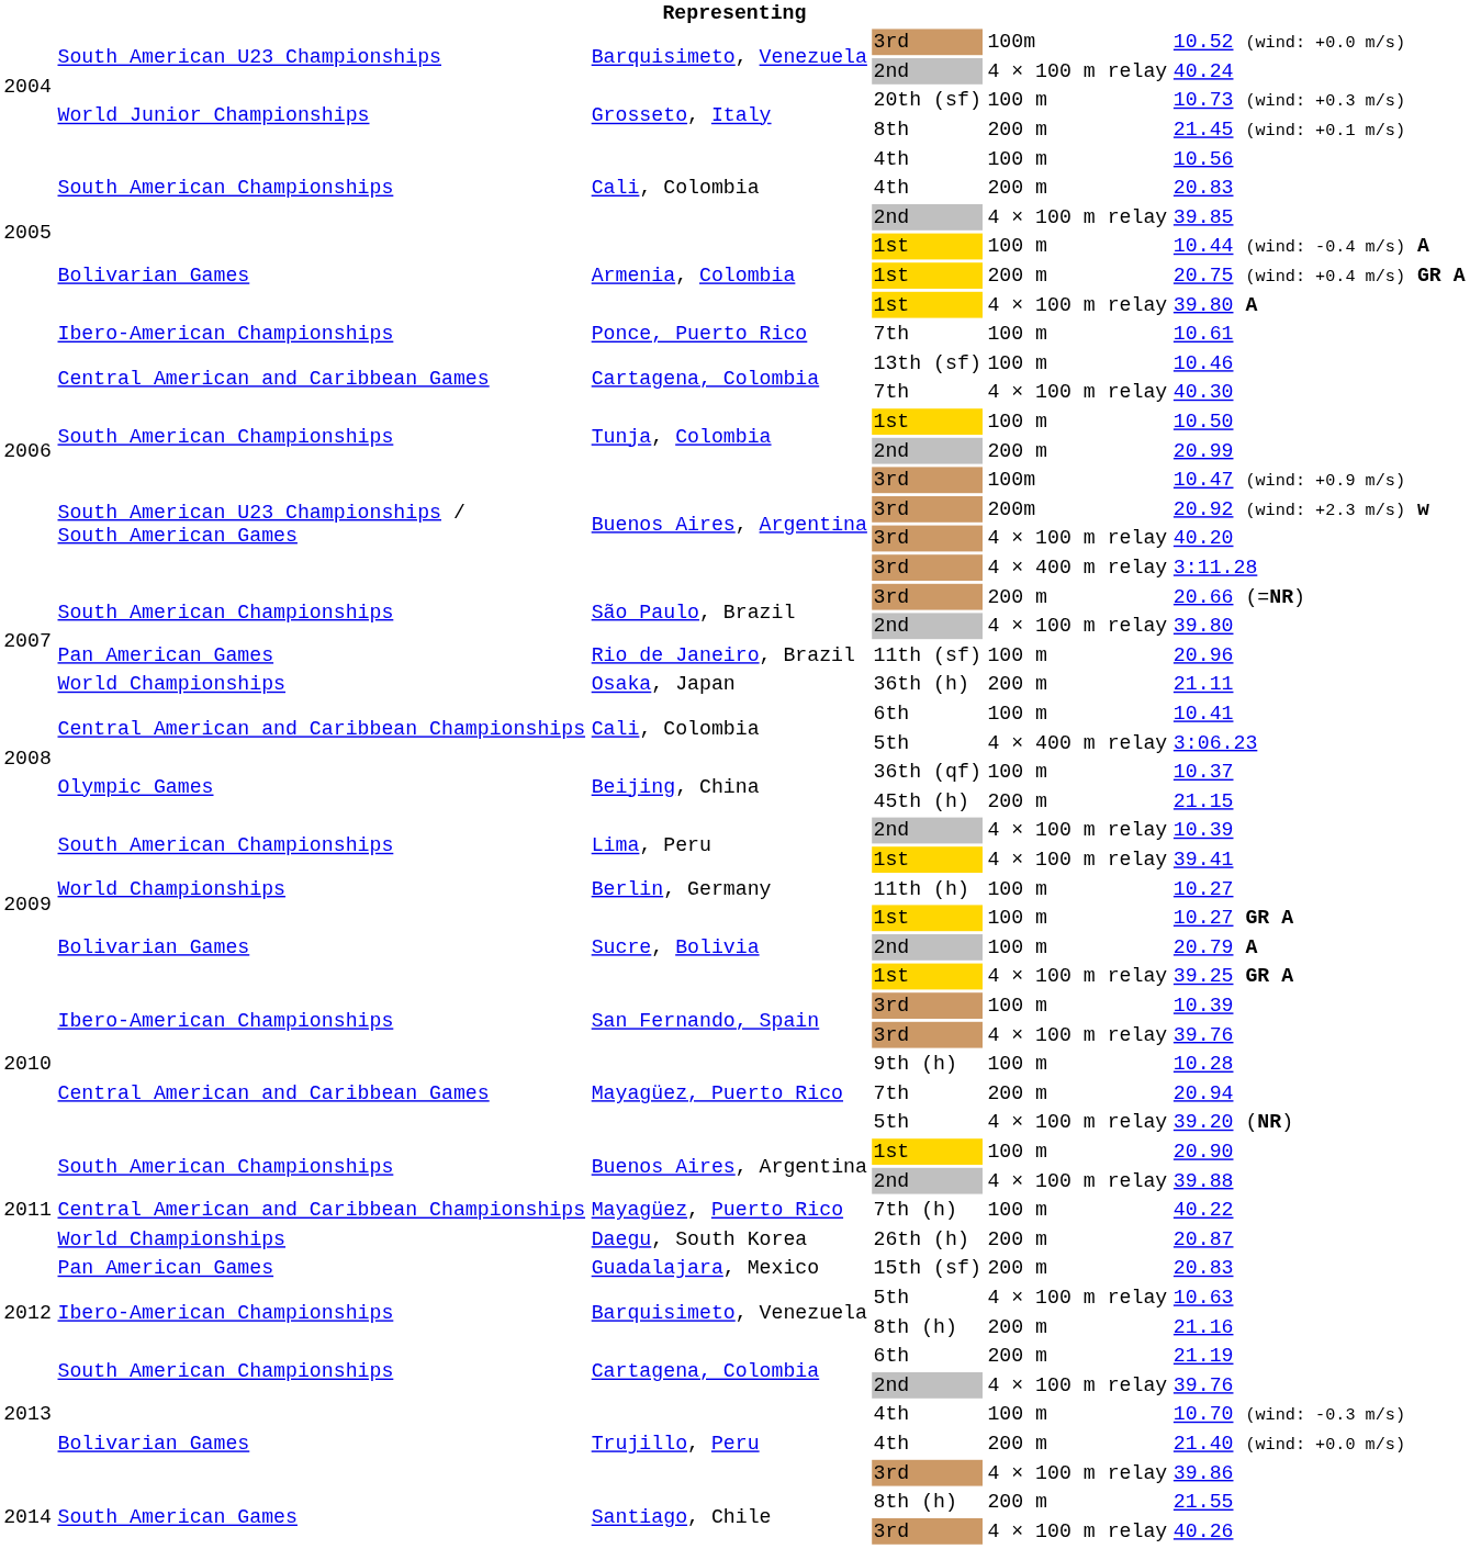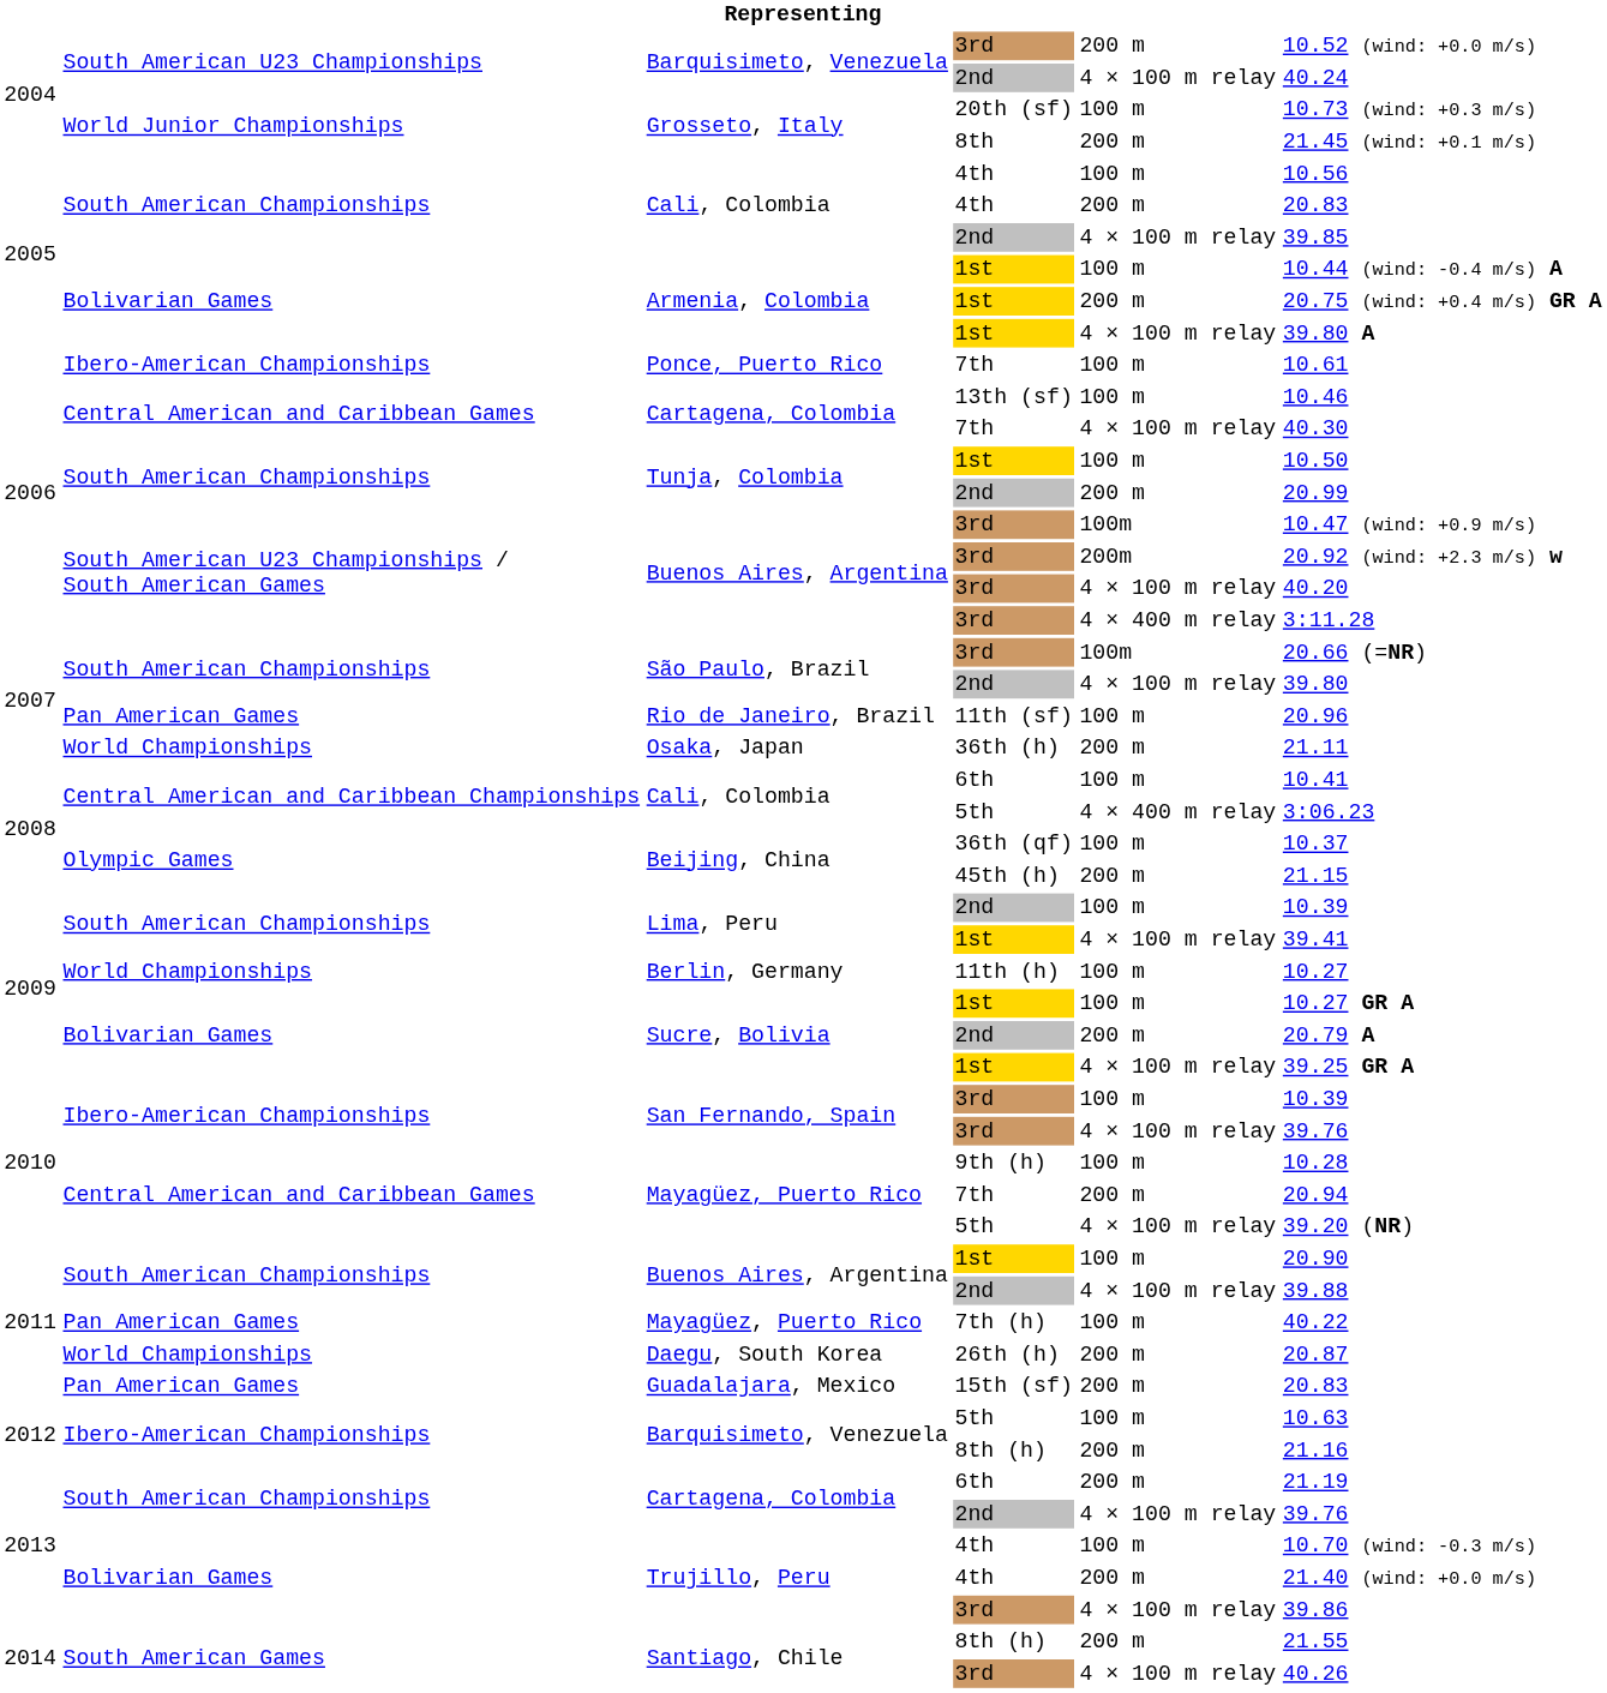 <table>
 <tr>
 <th colspan="6">Representing </th>
 </tr>
 <tr>
 <td rowspan=4>2004</td>
 <td rowspan=2><a href='#'>South American U23 Championships</a></td>
 <td rowspan=2><a href='#'>Barquisimeto</a>, <a href='#'>Venezuela</a></td>
 <td bgcolor="cc9966">3rd</td>
-<td>100m</td>
+<td>200 m</td>
 <td><a href='#'>10.52</a> <small>(wind: +0.0 m/s)</small></td>
 </tr>
 <tr>
 <td bgcolor=silver>2nd</td>
 <td>4 × 100 m relay</td>
 <td><a href='#'>40.24</a></td>
 </tr>
 <tr>
 <td rowspan=2><a href='#'>World Junior Championships</a></td>
 <td rowspan=2><a href='#'>Grosseto</a>, <a href='#'>Italy</a></td>
 <td>20th (sf)</td>
 <td>100 m</td>
 <td><a href='#'>10.73</a> <small>(wind: +0.3 m/s)</small></td>
 </tr>
 <tr>
 <td>8th</td>
 <td>200 m</td>
 <td><a href='#'>21.45</a> <small>(wind: +0.1 m/s)</small></td>
 </tr>
 <tr>
 <td rowspan=6>2005</td>
 <td rowspan=3><a href='#'>South American Championships</a></td>
 <td rowspan=3><a href='#'>Cali</a>, Colombia</td>
 <td>4th</td>
 <td>100 m</td>
 <td><a href='#'>10.56</a></td>
 </tr>
 <tr>
 <td>4th</td>
 <td>200 m</td>
 <td><a href='#'>20.83</a></td>
 </tr>
 <tr>
 <td bgcolor=silver>2nd</td>
 <td>4 × 100 m relay</td>
 <td><a href='#'>39.85</a></td>
 </tr>
 <tr>
 <td rowspan=3><a href='#'>Bolivarian Games</a></td>
 <td rowspan=3><a href='#'>Armenia</a>, <a href='#'>Colombia</a></td>
 <td bgcolor=gold>1st</td>
 <td>100 m</td>
 <td><a href='#'>10.44</a> <small>(wind: -0.4 m/s)</small> <strong>A</strong></td>
 </tr>
 <tr>
 <td bgcolor=gold>1st</td>
 <td>200 m</td>
 <td><a href='#'>20.75</a> <small>(wind: +0.4 m/s)</small> <strong>GR</strong> <strong>A</strong></td>
 </tr>
 <tr>
 <td bgcolor=gold>1st</td>
 <td>4 × 100 m relay</td>
 <td><a href='#'>39.80</a>  <strong>A</strong></td>
 </tr>
 <tr>
 <td rowspan=9>2006</td>
 <td><a href='#'>Ibero-American Championships</a></td>
 <td><a href='#'>Ponce, Puerto Rico</a></td>
 <td>7th</td>
 <td>100 m</td>
 <td><a href='#'>10.61</a></td>
 </tr>
 <tr>
 <td rowspan=2><a href='#'>Central American and Caribbean Games</a></td>
 <td rowspan=2><a href='#'>Cartagena, Colombia</a></td>
 <td>13th (sf)</td>
 <td>100 m</td>
 <td><a href='#'>10.46</a></td>
 </tr>
 <tr>
 <td>7th</td>
 <td>4 × 100 m relay</td>
 <td><a href='#'>40.30</a></td>
 </tr>
 <tr>
 <td rowspan=2><a href='#'>South American Championships</a></td>
 <td rowspan=2><a href='#'>Tunja</a>, <a href='#'>Colombia</a></td>
 <td bgcolor="gold">1st</td>
 <td>100 m</td>
 <td><a href='#'>10.50</a></td>
 </tr>
 <tr>
 <td bgcolor="silver">2nd</td>
 <td>200 m</td>
 <td><a href='#'>20.99</a></td>
 </tr>
 <tr>
 <td rowspan=4><a href='#'>South American U23 Championships</a> /<br> <a href='#'>South American Games</a></td>
 <td rowspan=4><a href='#'>Buenos Aires</a>, <a href='#'>Argentina</a></td>
 <td bgcolor="cc9966">3rd</td>
 <td>100m</td>
 <td><a href='#'>10.47</a> <small>(wind: +0.9 m/s)</small></td>
 </tr>
 <tr>
 <td bgcolor="cc9966">3rd</td>
 <td>200m</td>
 <td><a href='#'>20.92</a> <small>(wind: +2.3 m/s)</small> <strong>w</strong></td>
 </tr>
 <tr>
 <td bgcolor="cc9966">3rd</td>
 <td>4 × 100 m relay</td>
 <td><a href='#'>40.20</a></td>
 </tr>
 <tr>
 <td bgcolor="cc9966">3rd</td>
 <td>4 × 400 m relay</td>
 <td><a href='#'>3:11.28</a></td>
 </tr>
 <tr>
 <td rowspan=4>2007</td>
 <td rowspan=2><a href='#'>South American Championships</a></td>
 <td rowspan=2><a href='#'>São Paulo</a>, Brazil</td>
 <td bgcolor="cc9966">3rd</td>
-<td>200 m</td>
+<td>100m</td>
 <td><a href='#'>20.66</a> (=<strong>NR</strong>)</td>
 </tr>
 <tr>
 <td bgcolor="silver">2nd</td>
 <td>4 × 100 m relay</td>
 <td><a href='#'>39.80</a></td>
 </tr>
 <tr>
 <td><a href='#'>Pan American Games</a></td>
 <td><a href='#'>Rio de Janeiro</a>, Brazil</td>
 <td>11th (sf)</td>
 <td>100 m</td>
 <td><a href='#'>20.96</a></td>
 </tr>
 <tr>
 <td><a href='#'>World Championships</a></td>
 <td><a href='#'>Osaka</a>, Japan</td>
 <td>36th (h)</td>
 <td>200 m</td>
 <td><a href='#'>21.11</a></td>
 </tr>
 <tr>
 <td rowspan=4>2008</td>
 <td rowspan=2><a href='#'>Central American and Caribbean Championships</a></td>
 <td rowspan=2><a href='#'>Cali</a>, Colombia</td>
 <td>6th</td>
 <td>100 m</td>
 <td><a href='#'>10.41</a></td>
 </tr>
 <tr>
 <td>5th</td>
 <td>4 × 400 m relay</td>
 <td><a href='#'>3:06.23</a></td>
 </tr>
 <tr>
 <td rowspan=2><a href='#'>Olympic Games</a></td>
 <td rowspan=2><a href='#'>Beijing</a>, China</td>
 <td>36th (qf)</td>
 <td>100 m</td>
 <td><a href='#'>10.37</a></td>
 </tr>
 <tr>
 <td>45th (h)</td>
 <td>200 m</td>
 <td><a href='#'>21.15</a></td>
 </tr>
 <tr>
 <td rowspan=6>2009</td>
 <td rowspan=2><a href='#'>South American Championships</a></td>
 <td rowspan=2><a href='#'>Lima</a>, Peru</td>
 <td bgcolor="silver">2nd</td>
-<td>4 × 100 m relay</td>
+<td>100 m</td>
 <td><a href='#'>10.39</a></td>
 </tr>
 <tr>
 <td bgcolor="gold">1st</td>
 <td>4 × 100 m relay</td>
 <td><a href='#'>39.41</a></td>
 </tr>
 <tr>
 <td><a href='#'>World Championships</a></td>
 <td><a href='#'>Berlin</a>, Germany</td>
 <td>11th (h)</td>
 <td>100 m</td>
 <td><a href='#'>10.27</a></td>
 </tr>
 <tr>
 <td rowspan=3><a href='#'>Bolivarian Games</a></td>
 <td rowspan=3><a href='#'>Sucre</a>, <a href='#'>Bolivia</a></td>
 <td bgcolor=gold>1st</td>
 <td>100 m</td>
 <td><a href='#'>10.27</a> <strong>GR</strong> <strong>A</strong></td>
 </tr>
 <tr>
 <td bgcolor=silver>2nd</td>
-<td>100 m</td>
+<td>200 m</td>
 <td><a href='#'>20.79</a> <strong>A</strong></td>
 </tr>
 <tr>
 <td bgcolor=gold>1st</td>
 <td>4 × 100 m relay</td>
 <td><a href='#'>39.25</a> <strong>GR</strong> <strong>A</strong></td>
 </tr>
 <tr>
 <td rowspan=5>2010</td>
 <td rowspan=2><a href='#'>Ibero-American Championships</a></td>
 <td rowspan=2><a href='#'>San Fernando, Spain</a></td>
 <td bgcolor="cc9966">3rd</td>
 <td>100 m</td>
 <td><a href='#'>10.39</a></td>
 </tr>
 <tr>
 <td bgcolor="cc9966">3rd</td>
 <td>4 × 100 m relay</td>
 <td><a href='#'>39.76</a></td>
 </tr>
 <tr>
 <td rowspan=3><a href='#'>Central American and Caribbean Games</a></td>
 <td rowspan=3><a href='#'>Mayagüez, Puerto Rico</a></td>
 <td>9th (h)</td>
 <td>100 m</td>
 <td><a href='#'>10.28</a></td>
 </tr>
 <tr>
 <td>7th</td>
 <td>200 m</td>
 <td><a href='#'>20.94</a></td>
 </tr>
 <tr>
 <td>5th</td>
 <td>4 × 100 m relay</td>
 <td><a href='#'>39.20</a> (<strong>NR</strong>)</td>
 </tr>
 <tr>
 <td rowspan=5>2011</td>
 <td rowspan=2><a href='#'>South American Championships</a></td>
 <td rowspan=2><a href='#'>Buenos Aires</a>, Argentina</td>
 <td bgcolor="gold">1st</td>
 <td>100 m</td>
 <td><a href='#'>20.90</a></td>
 </tr>
 <tr>
 <td bgcolor="silver">2nd</td>
 <td>4 × 100 m relay</td>
 <td><a href='#'>39.88</a></td>
 </tr>
 <tr>
-<td><a href='#'>Central American and Caribbean Championships</a></td>
+<td><a href='#'>Pan American Games</a></td>
 <td><a href='#'>Mayagüez</a>, <a href='#'>Puerto Rico</a></td>
 <td>7th (h)</td>
 <td>100 m</td>
 <td><a href='#'>40.22</a></td>
 </tr>
 <tr>
 <td><a href='#'>World Championships</a></td>
 <td><a href='#'>Daegu</a>, South Korea</td>
 <td>26th (h)</td>
 <td>200 m</td>
 <td><a href='#'>20.87</a></td>
 </tr>
 <tr>
 <td><a href='#'>Pan American Games</a></td>
 <td><a href='#'>Guadalajara</a>, Mexico</td>
 <td>15th (sf)</td>
 <td>200 m</td>
 <td><a href='#'>20.83</a></td>
 </tr>
 <tr>
 <td rowspan=2>2012</td>
 <td rowspan=2><a href='#'>Ibero-American Championships</a></td>
 <td rowspan=2><a href='#'>Barquisimeto</a>, Venezuela</td>
 <td>5th</td>
-<td>4 × 100 m relay</td>
+<td>100 m</td>
 <td><a href='#'>10.63</a></td>
 </tr>
 <tr>
 <td>8th (h)</td>
 <td>200 m</td>
 <td><a href='#'>21.16</a></td>
 </tr>
 <tr>
 <td rowspan=5>2013</td>
 <td rowspan=2><a href='#'>South American Championships</a></td>
 <td rowspan=2><a href='#'>Cartagena, Colombia</a></td>
 <td>6th</td>
 <td>200 m</td>
 <td><a href='#'>21.19</a></td>
 </tr>
 <tr>
 <td bgcolor="silver">2nd</td>
 <td>4 × 100 m relay</td>
 <td><a href='#'>39.76</a></td>
 </tr>
 <tr>
 <td rowspan=3><a href='#'>Bolivarian Games</a></td>
 <td rowspan=3><a href='#'>Trujillo</a>, <a href='#'>Peru</a></td>
 <td>4th</td>
 <td>100 m</td>
 <td><a href='#'>10.70</a> <small>(wind: -0.3 m/s)</small></td>
 </tr>
 <tr>
 <td>4th</td>
 <td>200 m</td>
 <td><a href='#'>21.40</a> <small>(wind: +0.0 m/s)</small></td>
 </tr>
 <tr>
 <td bgcolor="cc9966">3rd</td>
 <td>4 × 100 m relay</td>
 <td><a href='#'>39.86</a></td>
 </tr>
 <tr>
 <td rowspan=2>2014</td>
 <td rowspan=2><a href='#'>South American Games</a></td>
 <td rowspan=2><a href='#'>Santiago</a>, Chile</td>
 <td>8th (h)</td>
 <td>200 m</td>
 <td><a href='#'>21.55</a></td>
 </tr>
 <tr>
 <td bgcolor="cc9966">3rd</td>
 <td>4 × 100 m relay</td>
 <td><a href='#'>40.26</a></td>
 </tr>
 </table>
